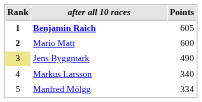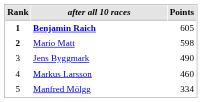 <table cellspacing="1" cellpadding="3" style="border:1px solid #AAAAAA;font-size:86%">
 <tr bgcolor="#E4E4E4">
 <th style="border-bottom:1px solid #AAAAAA" width=10>Rank</th>
 <th style="border-bottom:1px solid #AAAAAA" width=200><em>after all 10 races</em></th>
 <th style="border-bottom:1px solid #AAAAAA" width=20>Points</th>
 </tr>
 <tr>
 <td align="center"><strong>1</strong></td>
 <td> <strong><a href='#'>Benjamin Raich</a> </strong></td>
 <td align="right">605</td>
 </tr>
 <tr>
 <td align="center"><strong>2</strong></td>
 <td> <a href='#'>Mario Matt</a></td>
-<td align="right">600</td>
+<td align="right">598</td>
 </tr>
 <tr>
-<td align="center" style="background: khaki;">3</td>
+<td align="center">3</td>
 <td> <a href='#'>Jens Byggmark</a></td>
 <td align="right">490</td>
 </tr>
 <tr>
 <td align="center">4</td>
 <td> <a href='#'>Markus Larsson</a></td>
-<td align="right">340</td>
+<td align="right">460</td>
 </tr>
 <tr>
 <td align="center">5</td>
 <td> <a href='#'>Manfred Mölgg</a></td>
 <td align="right">334</td>
 </tr>
 </table>
